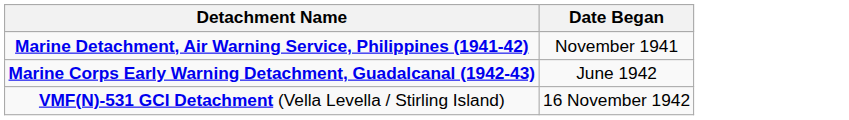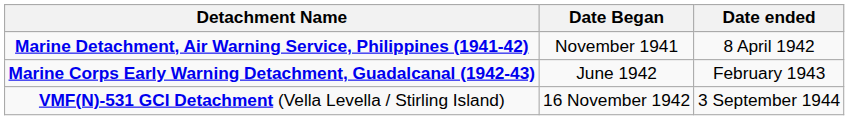 <table class="wikitable" style="text-align:center;">
 <tr bgcolor="#CCCCCC">
 <th>Detachment Name</th>
 <th>Date Began</th>
+<th>Date ended</th>
 </tr>
 <tr>
 <td><strong><a href='#'>Marine Detachment, Air Warning Service, Philippines (1941-42)</a></strong></td>
 <td>November 1941</td>
+<td>8 April 1942</td>
 </tr>
 <tr>
 <td><strong><a href='#'>Marine Corps Early Warning Detachment, Guadalcanal (1942-43)</a></strong></td>
 <td>June 1942</td>
+<td>February 1943</td>
 </tr>
 <tr>
 <td><strong><a href='#'>VMF(N)-531 GCI Detachment</a></strong> (Vella Levella / Stirling Island)</td>
 <td>16 November 1942</td>
+<td>3 September 1944</td>
 </tr>
 </table>
